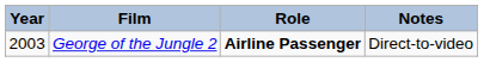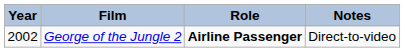 <table class="wikitable" style="font-size:95%;">
 <tr>
 <th style="background:#B0C4DE;">Year</th>
 <th style="background:#B0C4DE;">Film</th>
 <th style="background:#B0C4DE;">Role</th>
 <th style="background:#B0C4DE;">Notes</th>
 </tr>
 <tr>
-<td>2003</td>
+<td>2002</td>
 <td><em><a href='#'>George of the Jungle 2</a></em></td>
 <td><strong>Airline Passenger</strong></td>
 <td>Direct-to-video</td>
 </tr>
 </table>
